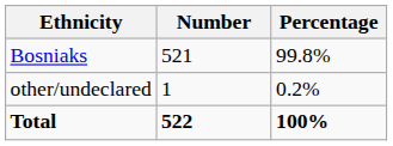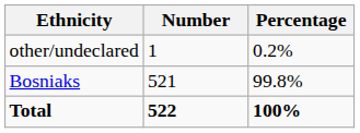 <table class="wikitable">
 <tr>
 <th width="100px">Ethnicity</th>
 <th width="80px">Number</th>
 <th width="80px">Percentage</th>
 </tr>
 <tr>
+<td>other/undeclared</td>
+<td>1</td>
+<td>0.2%</td>
+</tr>
+<tr>
 <td><a href='#'>Bosniaks</a></td>
 <td>521</td>
 <td>99.8%</td>
-</tr>
-<tr>
-<td>other/undeclared</td>
-<td>1</td>
-<td>0.2%</td>
 </tr>
 <tr>
 <td><strong>Total</strong></td>
 <td><strong>522</strong></td>
 <td><strong>100%</strong></td>
 </tr>
 </table>
